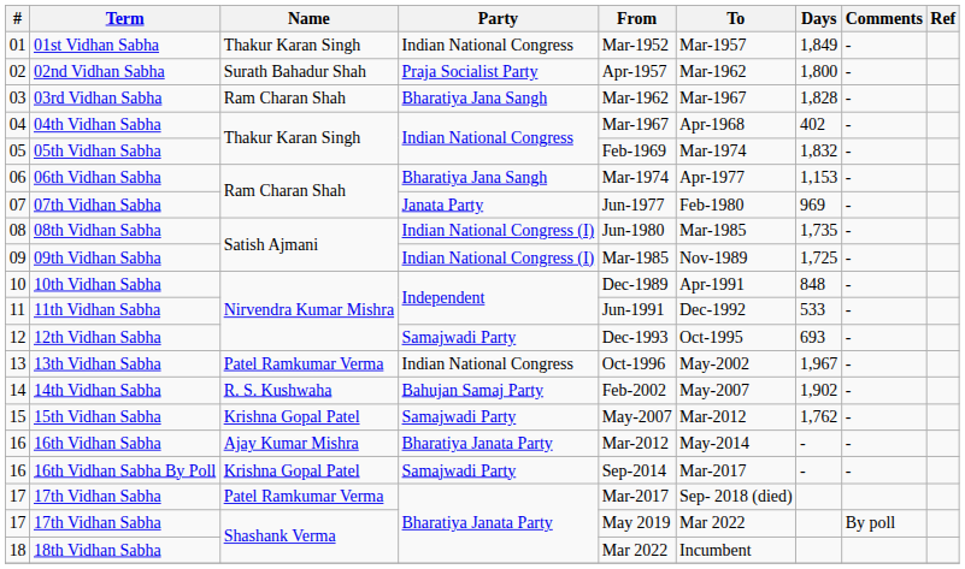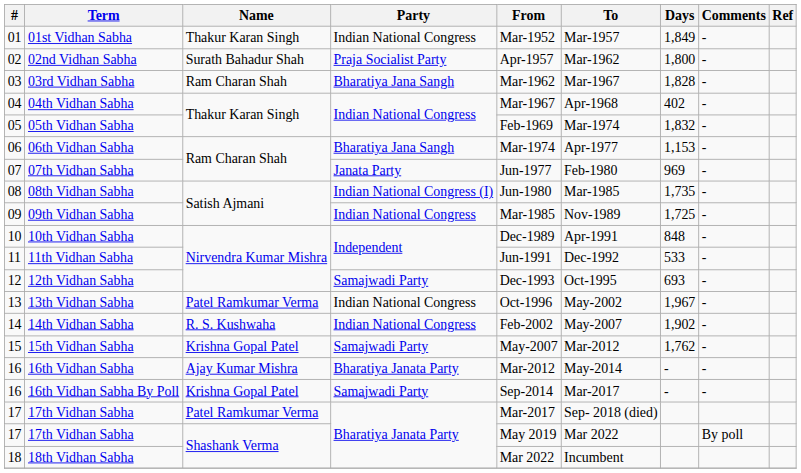 <table class="wikitable sortable">
 <tr>
 <th>#</th>
 <th><a href='#'>Term</a></th>
 <th>Name</th>
 <th>Party</th>
 <th>From</th>
 <th>To</th>
 <th>Days</th>
 <th>Comments</th>
 <th>Ref</th>
 </tr>
 <tr>
 <td>01</td>
 <td><a href='#'>01st Vidhan Sabha</a></td>
 <td>Thakur Karan Singh</td>
 <td>Indian National Congress</td>
 <td>Mar-1952</td>
 <td>Mar-1957</td>
 <td>1,849</td>
 <td>-</td>
 <td></td>
 </tr>
 <tr>
 <td>02</td>
 <td><a href='#'>02nd Vidhan Sabha</a></td>
 <td>Surath  Bahadur Shah</td>
 <td><a href='#'>Praja Socialist Party</a></td>
 <td>Apr-1957</td>
 <td>Mar-1962</td>
 <td>1,800</td>
 <td>-</td>
 <td></td>
 </tr>
 <tr>
 <td>03</td>
 <td><a href='#'>03rd Vidhan Sabha</a></td>
 <td>Ram Charan Shah</td>
 <td><a href='#'>Bharatiya Jana Sangh</a></td>
 <td>Mar-1962</td>
 <td>Mar-1967</td>
 <td>1,828</td>
 <td>-</td>
 <td></td>
 </tr>
 <tr>
 <td>04</td>
 <td><a href='#'>04th Vidhan Sabha</a></td>
 <td rowspan="2">Thakur Karan Singh</td>
 <td rowspan="2"><a href='#'>Indian National Congress</a></td>
 <td>Mar-1967</td>
 <td>Apr-1968</td>
 <td>402</td>
 <td>-</td>
 <td></td>
 </tr>
 <tr>
 <td>05</td>
 <td><a href='#'>05th Vidhan Sabha</a></td>
 <td>Feb-1969</td>
 <td>Mar-1974</td>
 <td>1,832</td>
 <td>-</td>
 <td></td>
 </tr>
 <tr>
 <td>06</td>
 <td><a href='#'>06th Vidhan Sabha</a></td>
 <td rowspan="2">Ram  Charan Shah</td>
 <td><a href='#'>Bharatiya Jana Sangh</a></td>
 <td>Mar-1974</td>
 <td>Apr-1977</td>
 <td>1,153</td>
 <td>-</td>
 <td></td>
 </tr>
 <tr>
 <td>07</td>
 <td><a href='#'>07th Vidhan Sabha</a></td>
 <td><a href='#'>Janata Party</a></td>
 <td>Jun-1977</td>
 <td>Feb-1980</td>
 <td>969</td>
 <td>-</td>
 <td></td>
 </tr>
 <tr>
 <td>08</td>
 <td><a href='#'>08th Vidhan Sabha</a></td>
 <td rowspan="2">Satish  Ajmani</td>
 <td><a href='#'>Indian National Congress (I)</a></td>
 <td>Jun-1980</td>
 <td>Mar-1985</td>
 <td>1,735</td>
 <td>-</td>
 <td></td>
 </tr>
 <tr>
 <td>09</td>
 <td><a href='#'>09th Vidhan Sabha</a></td>
-<td><a href='#'>Indian National Congress (I)</a></td>
+<td><a href='#'>Indian National Congress</a></td>
 <td>Mar-1985</td>
 <td>Nov-1989</td>
 <td>1,725</td>
 <td>-</td>
 <td></td>
 </tr>
 <tr>
 <td>10</td>
 <td><a href='#'>10th Vidhan Sabha</a></td>
 <td rowspan="3"><a href='#'>Nirvendra Kumar Mishra</a></td>
 <td rowspan="2"><a href='#'>Independent</a></td>
 <td>Dec-1989</td>
 <td>Apr-1991</td>
 <td>848</td>
 <td>-</td>
 <td></td>
 </tr>
 <tr>
 <td>11</td>
 <td><a href='#'>11th Vidhan Sabha</a></td>
 <td>Jun-1991</td>
 <td>Dec-1992</td>
 <td>533</td>
 <td>-</td>
 <td></td>
 </tr>
 <tr>
 <td>12</td>
 <td><a href='#'>12th Vidhan Sabha</a></td>
 <td><a href='#'>Samajwadi Party</a></td>
 <td>Dec-1993</td>
 <td>Oct-1995</td>
 <td>693</td>
 <td>-</td>
 <td></td>
 </tr>
 <tr>
 <td>13</td>
 <td><a href='#'>13th Vidhan Sabha</a></td>
 <td><a href='#'>Patel Ramkumar  Verma</a></td>
 <td>Indian National Congress</td>
 <td>Oct-1996</td>
 <td>May-2002</td>
 <td>1,967</td>
 <td>-</td>
 <td></td>
 </tr>
 <tr>
 <td>14</td>
 <td><a href='#'>14th Vidhan Sabha</a></td>
 <td><a href='#'>R. S. Kushwaha</a></td>
-<td><a href='#'>Bahujan Samaj Party</a></td>
+<td><a href='#'>Indian National Congress</a></td>
 <td>Feb-2002</td>
 <td>May-2007</td>
 <td>1,902</td>
 <td>-</td>
 <td></td>
 </tr>
 <tr>
 <td>15</td>
 <td><a href='#'>15th Vidhan Sabha</a></td>
 <td><a href='#'>Krishna Gopal Patel</a></td>
 <td><a href='#'>Samajwadi Party</a></td>
 <td>May-2007</td>
 <td>Mar-2012</td>
 <td>1,762</td>
 <td>-</td>
 <td></td>
 </tr>
 <tr>
 <td>16</td>
 <td><a href='#'>16th Vidhan Sabha</a></td>
 <td><a href='#'>Ajay Kumar Mishra</a></td>
 <td><a href='#'>Bharatiya Janata Party</a></td>
 <td>Mar-2012</td>
 <td>May-2014</td>
 <td>-</td>
 <td>-</td>
 <td></td>
 </tr>
 <tr>
 <td>16</td>
 <td><a href='#'>16th Vidhan Sabha By Poll</a></td>
 <td><a href='#'>Krishna Gopal Patel</a></td>
 <td><a href='#'>Samajwadi Party</a></td>
 <td>Sep-2014</td>
 <td>Mar-2017</td>
 <td>-</td>
 <td>-</td>
 <td></td>
 </tr>
 <tr>
 <td>17</td>
 <td><a href='#'>17th Vidhan Sabha</a></td>
 <td><a href='#'>Patel Ramkumar Verma</a></td>
 <td rowspan="3"><a href='#'>Bharatiya Janata Party</a></td>
 <td>Mar-2017</td>
 <td>Sep- 2018 (died)</td>
 <td></td>
 <td></td>
 <td></td>
 </tr>
 <tr>
 <td>17</td>
 <td><a href='#'>17th Vidhan Sabha</a></td>
 <td rowspan="2"><a href='#'>Shashank Verma</a></td>
 <td>May 2019</td>
 <td>Mar 2022</td>
 <td></td>
 <td>By poll</td>
 <td></td>
 </tr>
 <tr>
 <td>18</td>
 <td><a href='#'>18th Vidhan Sabha</a></td>
 <td>Mar 2022</td>
 <td>Incumbent</td>
 <td></td>
 <td></td>
 <td></td>
 </tr>
 <tr>
 </tr>
 </table>
